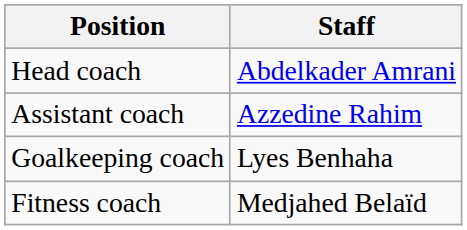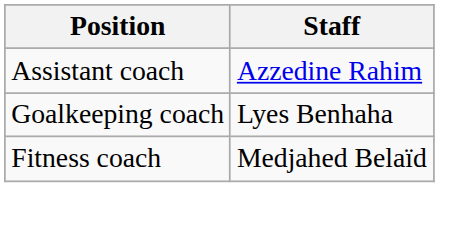 <table class=wikitable>
 <tr>
 <th>Position</th>
 <th>Staff</th>
-</tr>
-<tr>
-<td>Head coach</td>
-<td><a href='#'>Abdelkader Amrani</a></td>
 </tr>
 <tr>
 <td>Assistant coach</td>
 <td><a href='#'>Azzedine Rahim</a></td>
 </tr>
 <tr>
 <td>Goalkeeping coach</td>
 <td>Lyes Benhaha</td>
 </tr>
 <tr>
 <td>Fitness coach</td>
 <td>Medjahed Belaïd</td>
 </tr>
 </table>
